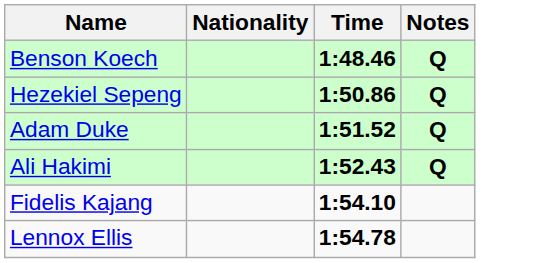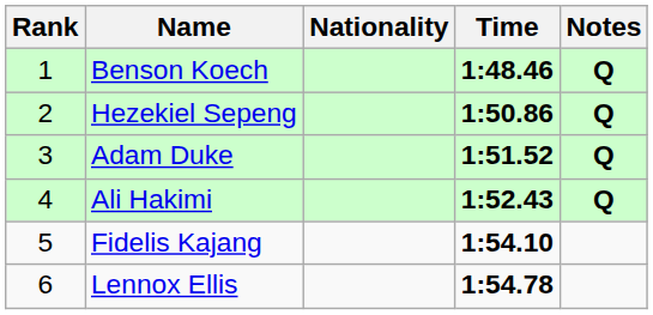 <table class="wikitable sortable" style="text-align:center">
 <tr>
+<th>Rank</th>
 <th>Name</th>
 <th>Nationality</th>
 <th>Time</th>
 <th>Notes</th>
 </tr>
 <tr bgcolor=ccffcc>
+<td>1</td>
 <td align=left><a href='#'>Benson Koech</a></td>
 <td align=left></td>
 <td><strong>1:48.46</strong></td>
 <td><strong>Q</strong></td>
 </tr>
 <tr bgcolor=ccffcc>
+<td>2</td>
 <td align=left><a href='#'>Hezekiel Sepeng</a></td>
 <td align=left></td>
 <td><strong>1:50.86</strong></td>
 <td><strong>Q</strong></td>
 </tr>
 <tr bgcolor=ccffcc>
+<td>3</td>
 <td align=left><a href='#'>Adam Duke</a></td>
 <td align=left></td>
 <td><strong>1:51.52</strong></td>
 <td><strong>Q</strong></td>
 </tr>
 <tr bgcolor=ccffcc>
+<td>4</td>
 <td align=left><a href='#'>Ali Hakimi</a></td>
 <td align=left></td>
 <td><strong>1:52.43</strong></td>
 <td><strong>Q</strong></td>
 </tr>
 <tr>
+<td>5</td>
 <td align=left><a href='#'>Fidelis Kajang</a></td>
 <td align=left></td>
 <td><strong>1:54.10</strong></td>
 <td></td>
 </tr>
 <tr>
+<td>6</td>
 <td align=left><a href='#'>Lennox Ellis</a></td>
 <td align=left></td>
 <td><strong>1:54.78</strong></td>
 <td></td>
 </tr>
 </table>
